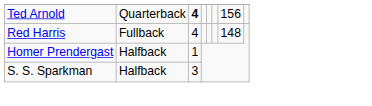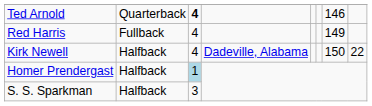 <table class="wikitable">
 <tr>
 </tr>
 <tr>
 <td><a href='#'>Ted Arnold</a></td>
 <td>Quarterback</td>
 <td><strong>4</strong></td>
 <td></td>
 <td></td>
 <td></td>
-<td>156</td>
+<td>146</td>
 <td></td>
 </tr>
 <tr>
 <td><a href='#'>Red Harris</a></td>
 <td>Fullback</td>
 <td>4</td>
 <td></td>
 <td></td>
 <td></td>
-<td>148</td>
+<td>149</td>
+</tr>
+<tr>
+<td><a href='#'>Kirk Newell</a></td>
+<td>Halfback</td>
+<td>4</td>
+<td><a href='#'>Dadeville, Alabama</a></td>
+<td></td>
+<td></td>
+<td>150</td>
+<td>22</td>
 </tr>
 <tr>
 <td><a href='#'>Homer Prendergast</a></td>
 <td>Halfback</td>
-<td>1</td>
+<td style="background: lightblue;">1</td>
 </tr>
 <tr>
 <td>S. S. Sparkman</td>
 <td>Halfback</td>
 <td>3</td>
 </tr>
 </table>
